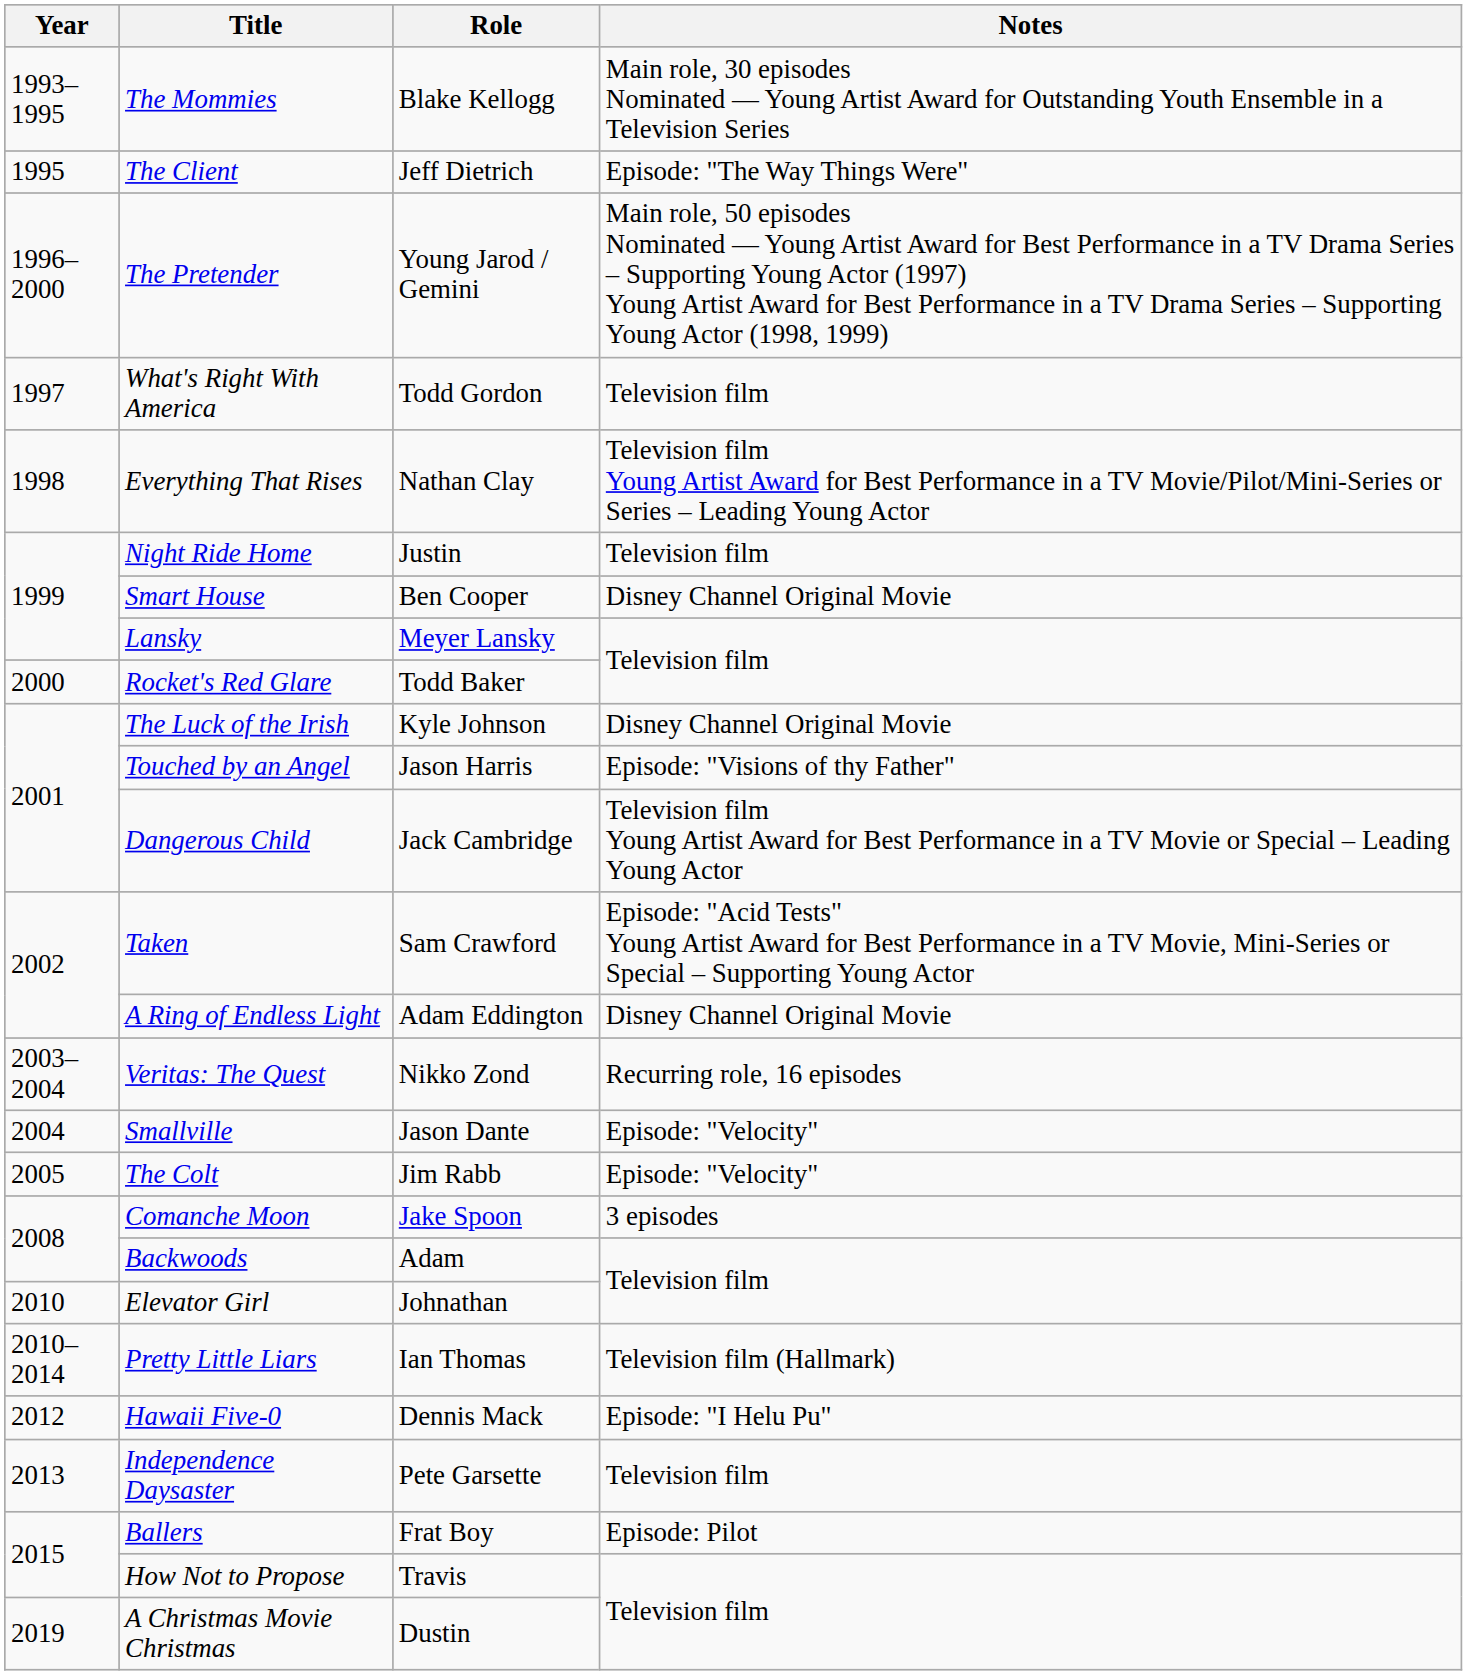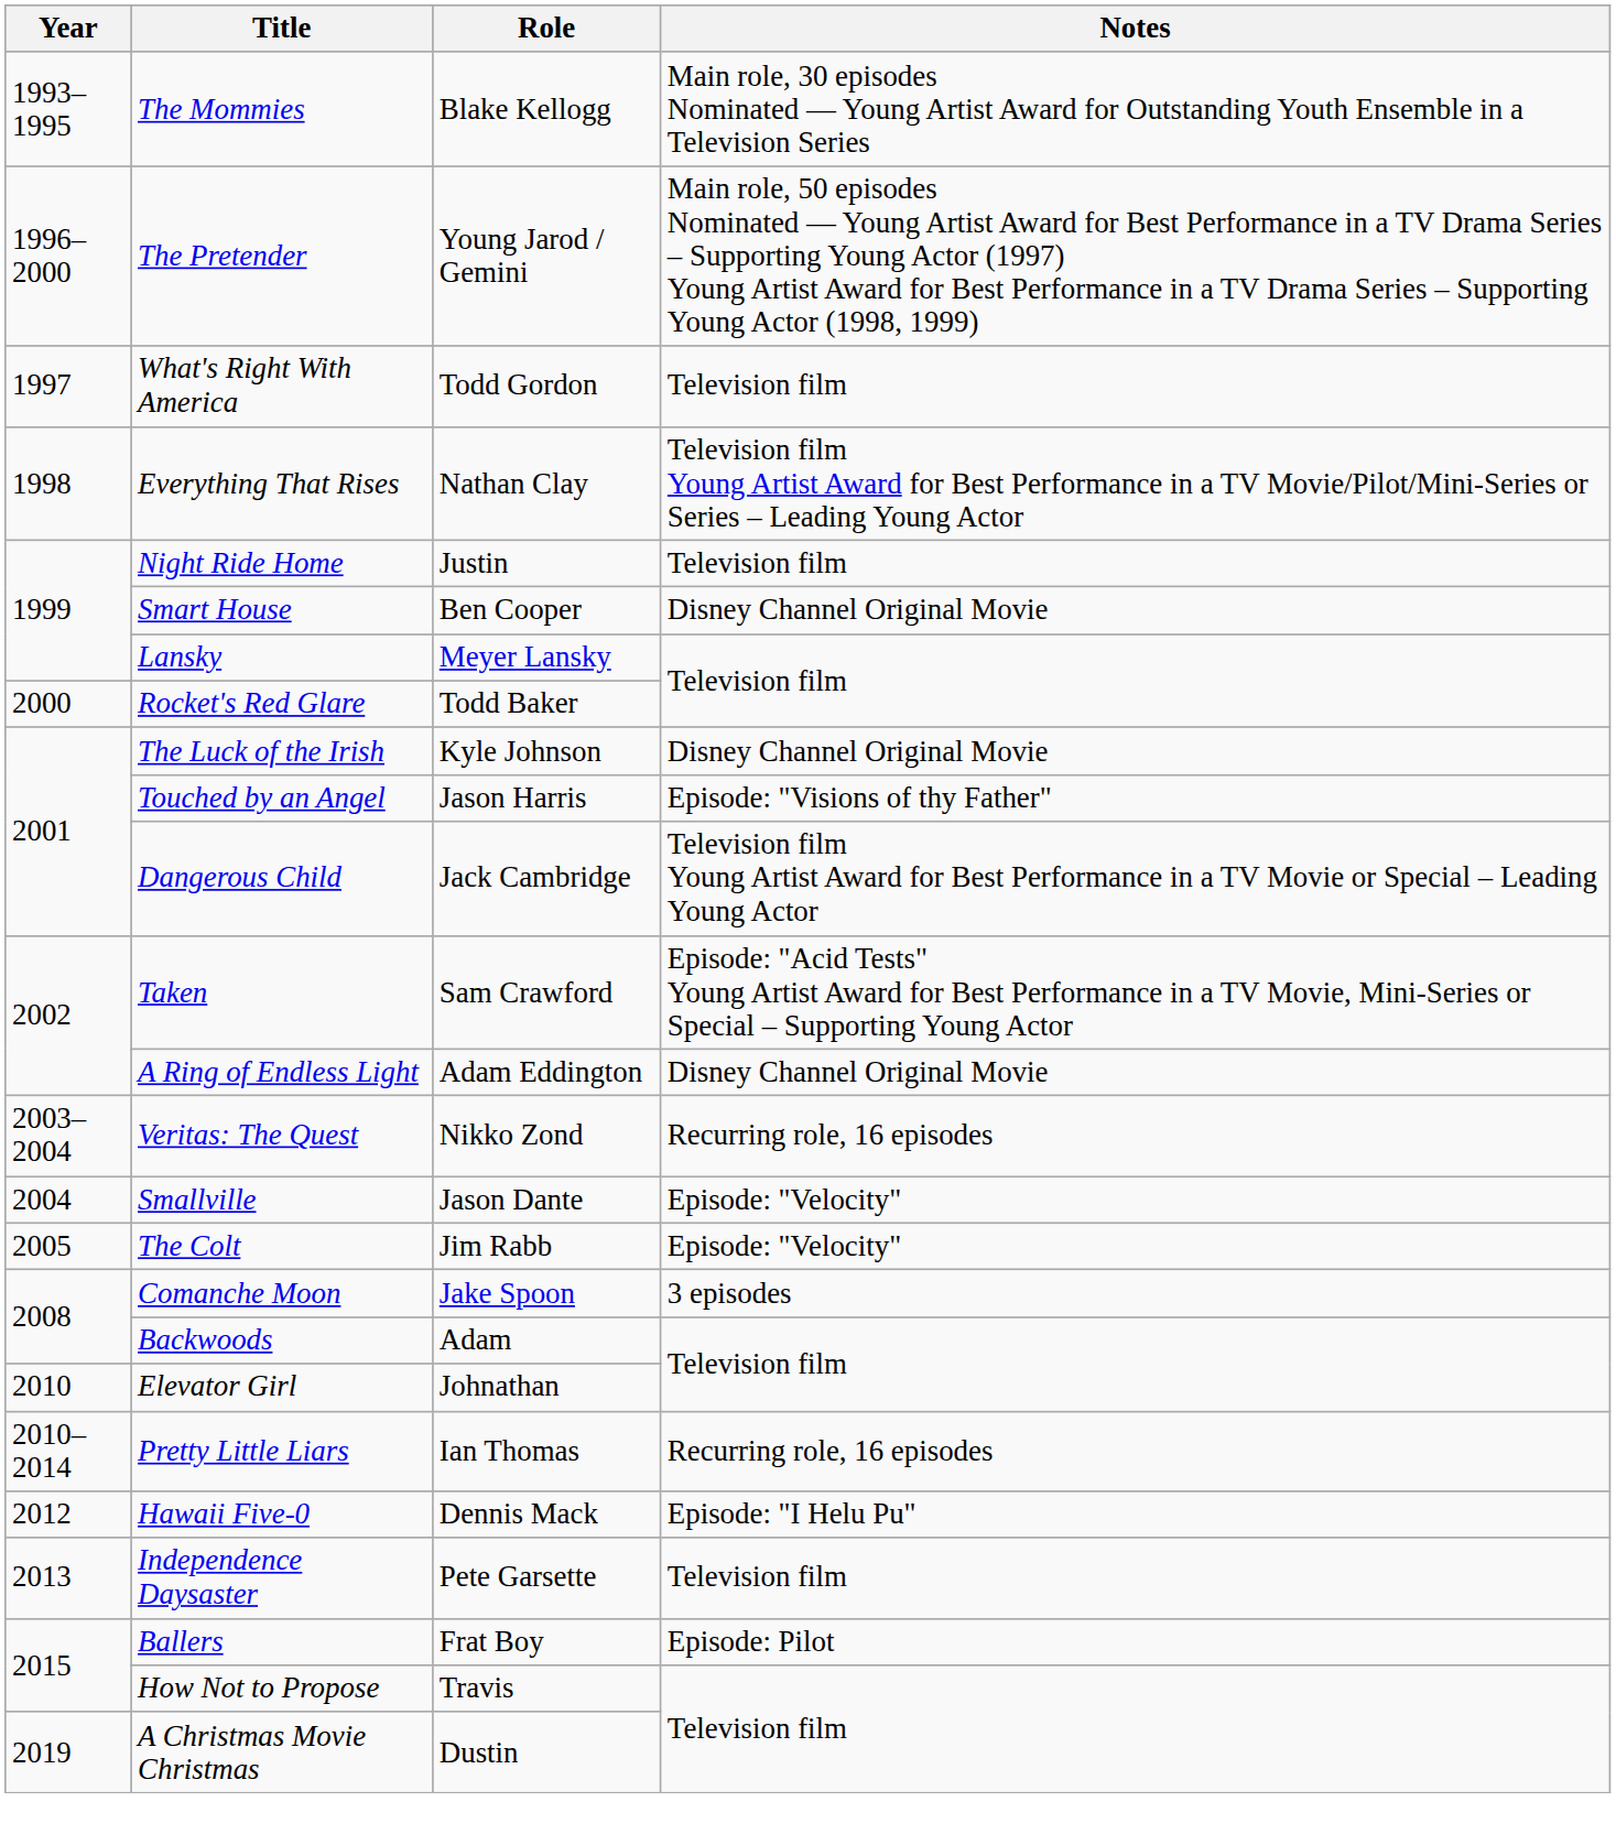 <table class="wikitable sortable">
 <tr>
 <th>Year</th>
 <th>Title</th>
 <th>Role</th>
 <th class="unsortable">Notes</th>
 </tr>
 <tr>
 <td>1993–1995</td>
 <td><em><a href='#'>The Mommies</a></em></td>
 <td>Blake Kellogg</td>
 <td>Main role, 30 episodes<br>Nominated — Young Artist Award for Outstanding Youth Ensemble in a Television Series</td>
-</tr>
-<tr>
-<td>1995</td>
-<td><em><a href='#'>The Client</a></em></td>
-<td>Jeff Dietrich</td>
-<td>Episode: "The Way Things Were"</td>
 </tr>
 <tr>
 <td>1996–2000</td>
 <td><em><a href='#'>The Pretender</a></em></td>
 <td>Young Jarod / Gemini</td>
 <td>Main role, 50 episodes<br>Nominated — Young Artist Award for Best Performance in a TV Drama Series – Supporting Young Actor (1997)<br>Young Artist Award for Best Performance in a TV Drama Series – Supporting Young Actor (1998, 1999)</td>
 </tr>
 <tr>
 <td>1997</td>
 <td><em>What's Right With America</em></td>
 <td>Todd Gordon</td>
 <td>Television film</td>
 </tr>
 <tr>
 <td>1998</td>
 <td><em>Everything That Rises</em></td>
 <td>Nathan Clay</td>
 <td>Television film<br><a href='#'>Young Artist Award</a> for Best Performance in a TV Movie/Pilot/Mini-Series or Series – Leading Young Actor</td>
 </tr>
 <tr>
 <td rowspan="3">1999</td>
 <td><em><a href='#'>Night Ride Home</a></em></td>
 <td>Justin</td>
 <td>Television film</td>
 </tr>
 <tr>
 <td><em><a href='#'>Smart House</a></em></td>
 <td>Ben Cooper</td>
 <td>Disney Channel Original Movie</td>
 </tr>
 <tr>
 <td><em><a href='#'>Lansky</a></em></td>
 <td><a href='#'>Meyer Lansky</a></td>
 <td rowspan="2">Television film</td>
 </tr>
 <tr>
 <td>2000</td>
 <td><em><a href='#'>Rocket's Red Glare</a></em></td>
 <td>Todd Baker</td>
 </tr>
 <tr>
 <td rowspan="3">2001</td>
 <td><em><a href='#'>The Luck of the Irish</a></em></td>
 <td>Kyle Johnson</td>
 <td>Disney Channel Original Movie</td>
 </tr>
 <tr>
 <td><em><a href='#'>Touched by an Angel</a></em></td>
 <td>Jason Harris</td>
 <td>Episode: "Visions of thy Father"</td>
 </tr>
 <tr>
 <td><em><a href='#'>Dangerous Child</a></em></td>
 <td>Jack Cambridge</td>
 <td>Television film<br>Young Artist Award for Best Performance in a TV Movie or Special – Leading Young Actor</td>
 </tr>
 <tr>
 <td rowspan="2">2002</td>
 <td><em><a href='#'>Taken</a></em></td>
 <td>Sam Crawford</td>
 <td>Episode: "Acid Tests"<br>Young Artist Award for Best Performance in a TV Movie, Mini-Series or Special – Supporting Young Actor</td>
 </tr>
 <tr>
 <td><em><a href='#'>A Ring of Endless Light</a></em></td>
 <td>Adam Eddington</td>
 <td>Disney Channel Original Movie</td>
 </tr>
 <tr>
 <td>2003–2004</td>
 <td><em><a href='#'>Veritas: The Quest</a></em></td>
 <td>Nikko Zond</td>
 <td>Recurring role, 16 episodes</td>
 </tr>
 <tr>
 <td>2004</td>
 <td><em><a href='#'>Smallville</a></em></td>
 <td>Jason Dante</td>
 <td>Episode: "Velocity"</td>
 </tr>
 <tr>
 <td>2005</td>
 <td><em><a href='#'>The Colt</a></em></td>
 <td>Jim Rabb</td>
 <td>Episode: "Velocity"</td>
 </tr>
 <tr>
 <td rowspan="2">2008</td>
 <td><em><a href='#'>Comanche Moon</a></em></td>
 <td><a href='#'>Jake Spoon</a></td>
 <td>3 episodes</td>
 </tr>
 <tr>
 <td><em><a href='#'>Backwoods</a></em></td>
 <td>Adam</td>
 <td rowspan="2">Television film</td>
 </tr>
 <tr>
 <td>2010</td>
 <td><em>Elevator Girl</em></td>
 <td>Johnathan</td>
 </tr>
 <tr>
 <td>2010–2014</td>
 <td><em><a href='#'>Pretty Little Liars</a></em></td>
 <td>Ian Thomas</td>
-<td>Television film (Hallmark)</td>
+<td>Recurring role, 16 episodes</td>
 </tr>
 <tr>
 <td>2012</td>
 <td><em><a href='#'>Hawaii Five-0</a></em></td>
 <td>Dennis Mack</td>
 <td>Episode: "I Helu Pu"</td>
 </tr>
 <tr>
 <td>2013</td>
 <td><em><a href='#'>Independence Daysaster</a></em></td>
 <td>Pete Garsette</td>
 <td>Television film</td>
 </tr>
 <tr>
 <td rowspan="2">2015</td>
 <td><em><a href='#'>Ballers</a></em></td>
 <td>Frat Boy</td>
 <td>Episode: Pilot</td>
 </tr>
 <tr>
 <td><em>How Not to Propose</em></td>
 <td>Travis</td>
 <td rowspan="2">Television film</td>
 </tr>
 <tr>
 <td>2019</td>
 <td><em>A Christmas Movie Christmas</em></td>
 <td>Dustin</td>
 </tr>
 </table>
